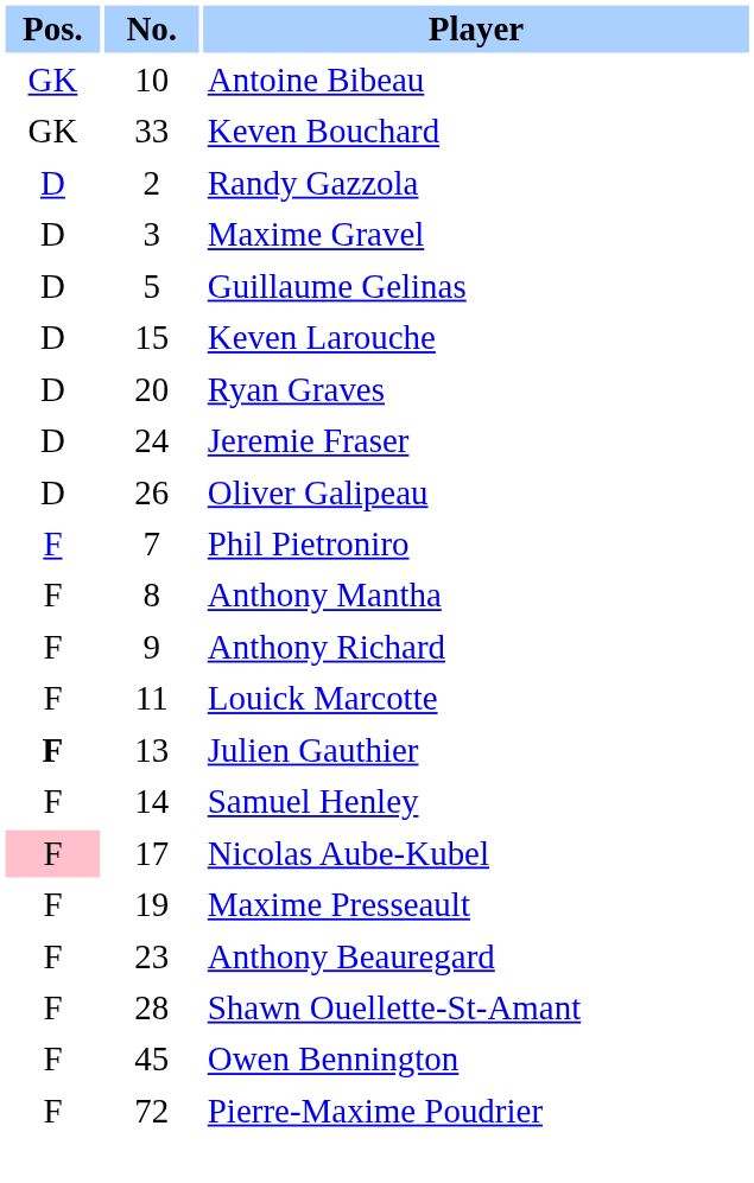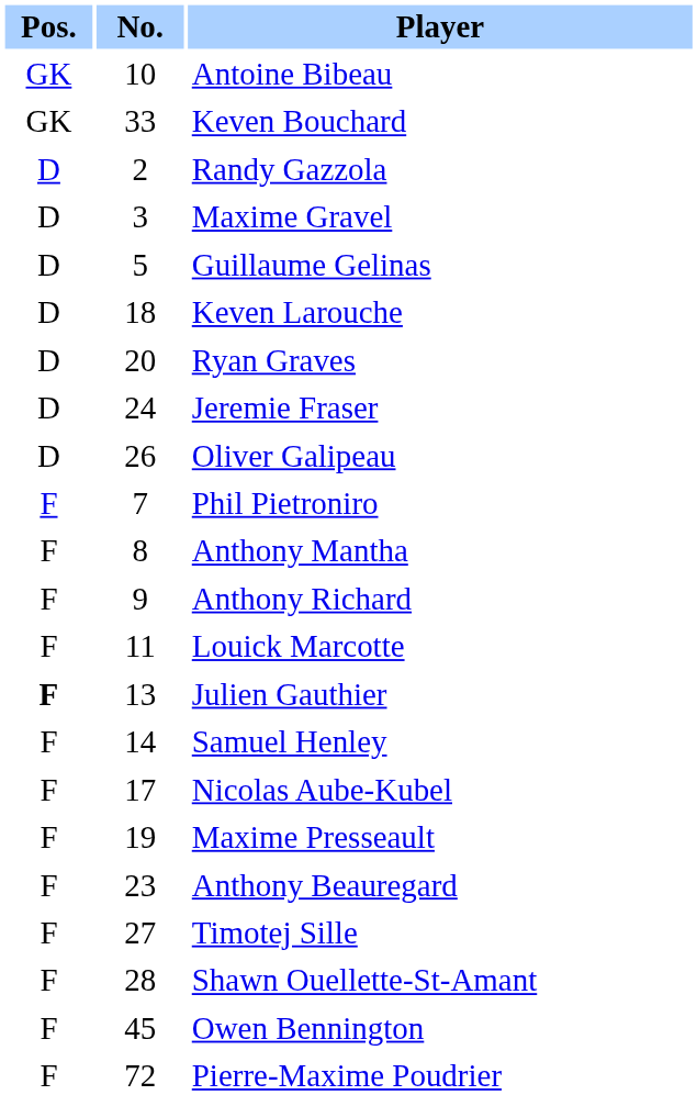 <table border="0" cellspacing="2" cellpadding="2">
 <tr bgcolor=AAD0FF>
 <th width=40>Pos.</th>
 <th width=40>No.</th>
 <th width=250>Player</th>
 </tr>
 <tr>
 <td style="text-align:center;"><a href='#'>GK</a></td>
 <td style="text-align:center;">10</td>
 <td><a href='#'>Antoine Bibeau</a></td>
 </tr>
 <tr>
 <td style="text-align:center;">GK</td>
 <td style="text-align:center;">33</td>
 <td><a href='#'>Keven Bouchard</a></td>
 </tr>
 <tr>
 <td style="text-align:center;"><a href='#'>D</a></td>
 <td style="text-align:center;">2</td>
 <td><a href='#'>Randy Gazzola</a></td>
 </tr>
 <tr>
 <td style="text-align:center;">D</td>
 <td style="text-align:center;">3</td>
 <td><a href='#'>Maxime Gravel</a></td>
 </tr>
 <tr>
 <td style="text-align:center;">D</td>
 <td style="text-align:center;">5</td>
 <td><a href='#'>Guillaume Gelinas</a></td>
 </tr>
 <tr>
 <td style="text-align:center;">D</td>
-<td style="text-align:center;">15</td>
+<td style="text-align:center;">18</td>
 <td><a href='#'>Keven Larouche</a></td>
 </tr>
 <tr>
 <td style="text-align:center;">D</td>
 <td style="text-align:center;">20</td>
 <td><a href='#'>Ryan Graves</a></td>
 </tr>
 <tr>
 <td style="text-align:center;">D</td>
 <td style="text-align:center;">24</td>
 <td><a href='#'>Jeremie Fraser</a></td>
 </tr>
 <tr>
 <td style="text-align:center;">D</td>
 <td style="text-align:center;">26</td>
 <td><a href='#'>Oliver Galipeau</a></td>
 </tr>
 <tr>
 <td style="text-align:center;"><a href='#'>F</a></td>
 <td style="text-align:center;">7</td>
 <td><a href='#'>Phil Pietroniro</a></td>
 </tr>
 <tr>
 <td style="text-align:center;">F</td>
 <td style="text-align:center;">8</td>
 <td><a href='#'>Anthony Mantha</a></td>
 </tr>
 <tr>
 <td style="text-align:center;">F</td>
 <td style="text-align:center;">9</td>
 <td><a href='#'>Anthony Richard</a></td>
 </tr>
 <tr>
 <td style="text-align:center;">F</td>
 <td style="text-align:center;">11</td>
 <td><a href='#'>Louick Marcotte</a></td>
 </tr>
 <tr>
 <td style="text-align:center;"><strong>F</strong></td>
 <td style="text-align:center;">13</td>
 <td><a href='#'>Julien Gauthier</a></td>
 </tr>
 <tr>
 <td style="text-align:center;">F</td>
 <td style="text-align:center;">14</td>
 <td><a href='#'>Samuel Henley</a></td>
 </tr>
 <tr>
-<td style="background: pink; text-align:center;">F</td>
+<td style="text-align:center;">F</td>
 <td style="text-align:center;">17</td>
 <td><a href='#'>Nicolas Aube-Kubel</a></td>
 </tr>
 <tr>
 <td style="text-align:center;">F</td>
 <td style="text-align:center;">19</td>
 <td><a href='#'>Maxime Presseault</a></td>
 </tr>
 <tr>
 <td style="text-align:center;">F</td>
 <td style="text-align:center;">23</td>
 <td><a href='#'>Anthony Beauregard</a></td>
+</tr>
+<tr>
+<td style="text-align:center;">F</td>
+<td style="text-align:center;">27</td>
+<td><a href='#'>Timotej Sille</a></td>
 </tr>
 <tr>
 <td style="text-align:center;">F</td>
 <td style="text-align:center;">28</td>
 <td><a href='#'>Shawn Ouellette-St-Amant</a></td>
 </tr>
 <tr>
 <td style="text-align:center;">F</td>
 <td style="text-align:center;">45</td>
 <td><a href='#'>Owen Bennington</a></td>
 </tr>
 <tr>
 <td style="text-align:center;">F</td>
 <td style="text-align:center;">72</td>
 <td><a href='#'>Pierre-Maxime Poudrier</a></td>
 </tr>
 </table>
